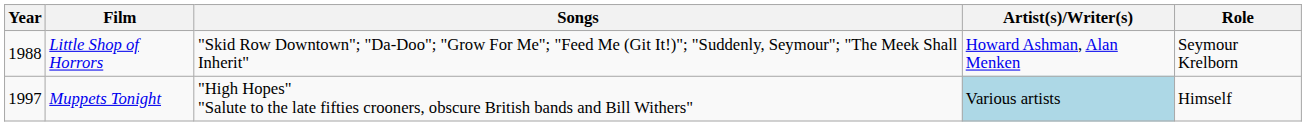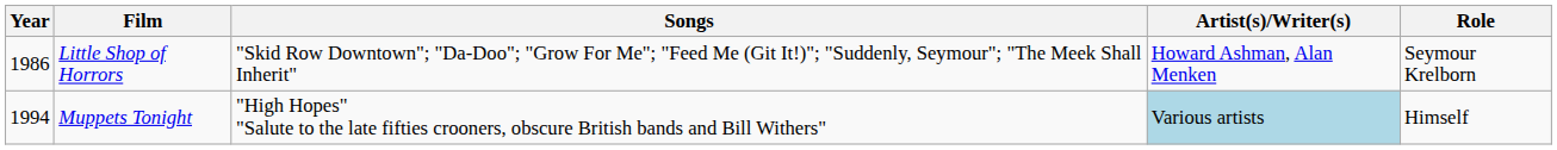 <table class="wikitable">
 <tr>
 <th>Year</th>
 <th>Film</th>
 <th>Songs</th>
 <th>Artist(s)/Writer(s)</th>
 <th>Role</th>
 </tr>
 <tr>
-<td>1988</td>
+<td>1986</td>
 <td><em><a href='#'>Little Shop of Horrors</a></em></td>
 <td>"Skid Row Downtown"; "Da-Doo"; "Grow For Me"; "Feed Me (Git It!)"; "Suddenly, Seymour"; "The Meek Shall Inherit"</td>
 <td><a href='#'>Howard Ashman</a>, <a href='#'>Alan Menken</a></td>
 <td>Seymour Krelborn</td>
 </tr>
 <tr>
-<td>1997</td>
+<td>1994</td>
 <td><em><a href='#'>Muppets Tonight</a></em></td>
 <td>"High Hopes"<br>"Salute to the late fifties crooners, obscure British bands and Bill Withers"</td>
 <td style="background: lightblue;">Various artists</td>
 <td>Himself</td>
 </tr>
 </table>
